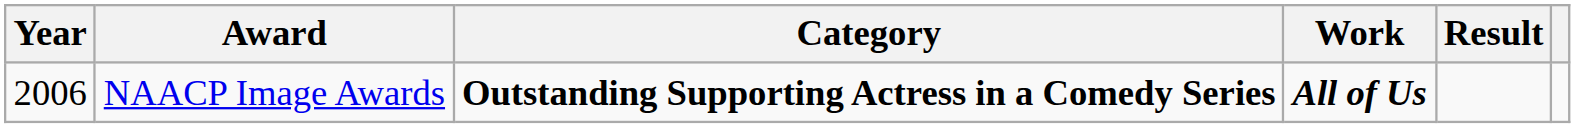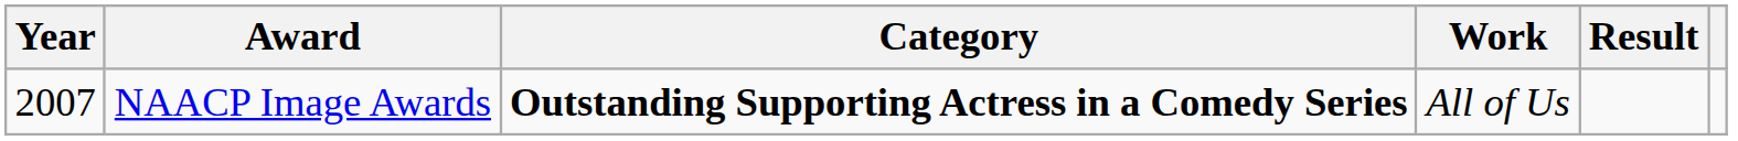 <table class="wikitable">
 <tr>
 <th>Year</th>
 <th>Award</th>
 <th>Category</th>
 <th>Work</th>
 <th>Result</th>
 <th></th>
 </tr>
 <tr>
-<td>2006</td>
+<td>2007</td>
 <td><a href='#'>NAACP Image Awards</a></td>
 <td><strong>Outstanding Supporting Actress in a Comedy Series</strong></td>
-<td><strong><em>All of Us</em></strong></td>
+<td><em>All of Us</em></td>
 <td></td>
 <td></td>
 </tr>
 </table>
